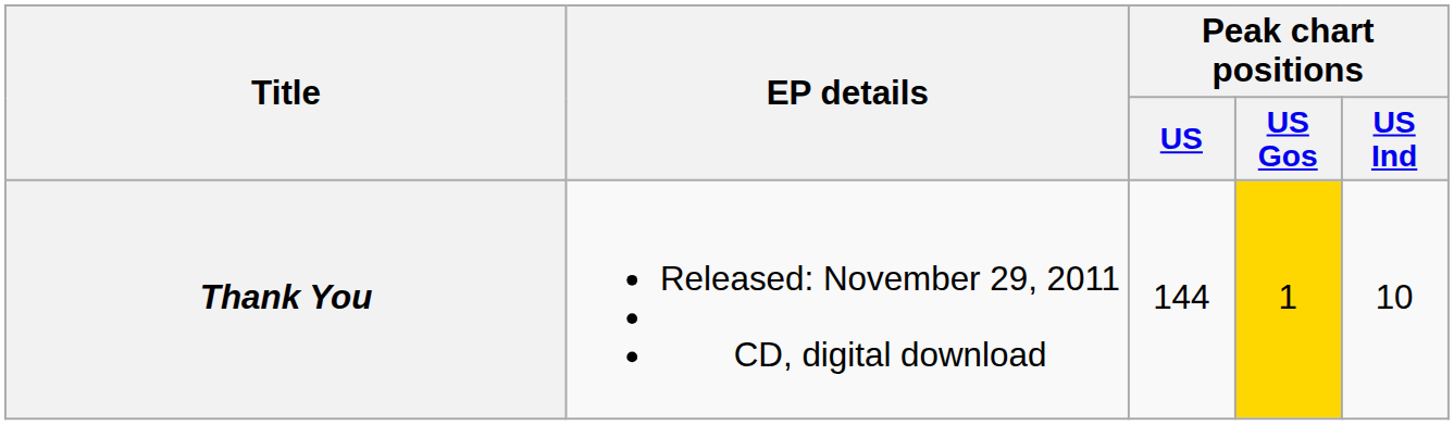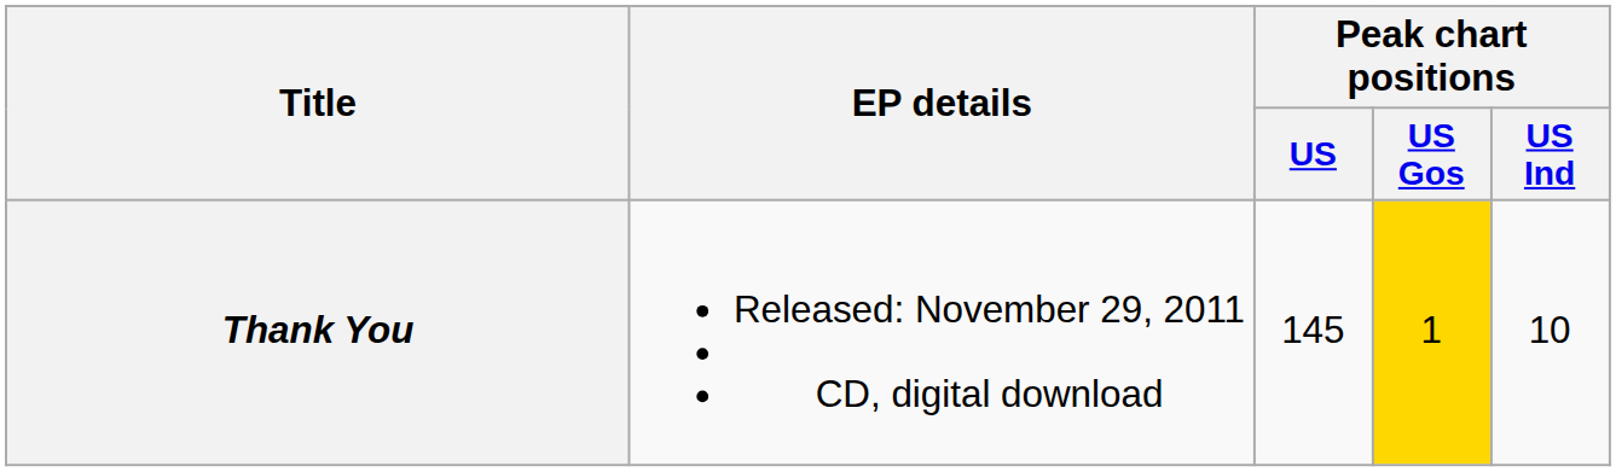 <table class="wikitable plainrowheaders" style="text-align:center;">
 <tr>
 <th scope="col" rowspan="2" style="width:16em;">Title</th>
 <th scope="col" rowspan="2" style="width:16em;">EP details</th>
 <th scope="col" colspan="3">Peak chart positions</th>
 </tr>
 <tr>
 <th style="width:3em; font-size:90%"><a href='#'>US</a></th>
 <th style="width:3em; font-size:90%"><a href='#'>US<br>Gos</a></th>
 <th style="width:3em; font-size:90%"><a href='#'>US<br>Ind</a></th>
 </tr>
 <tr>
 <th scope="row"><em>Thank You</em></th>
 <td><br><ul><li>Released: November 29, 2011</li><li></li><li>CD, digital download</li></ul></td>
-<td>144</td>
+<td>145</td>
 <td style="background: gold;">1</td>
 <td>10</td>
 </tr>
 </table>
